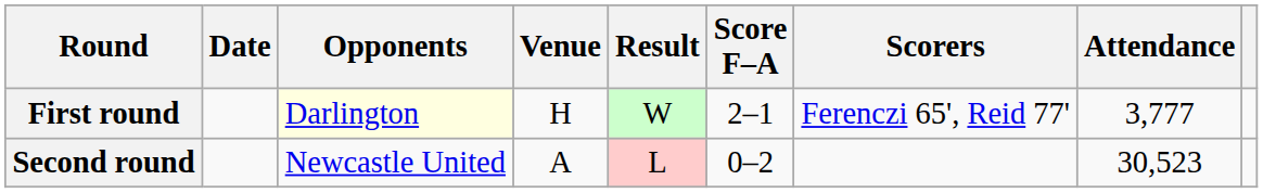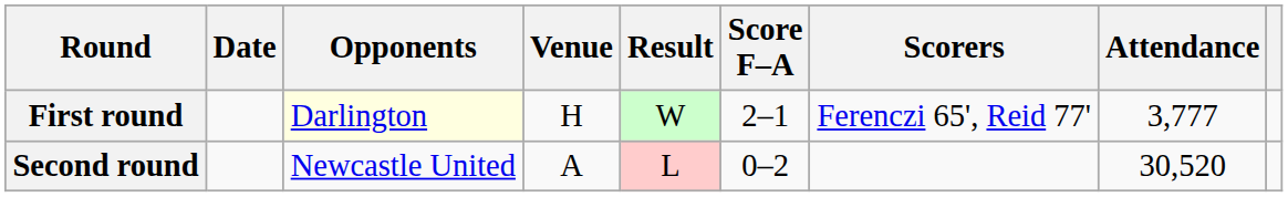 <table class="wikitable plainrowheaders sortable" style="text-align:center">
 <tr>
 <th scope="col">Round</th>
 <th scope="col">Date</th>
 <th scope="col">Opponents</th>
 <th scope="col">Venue</th>
 <th scope="col">Result</th>
 <th scope="col">Score<br>F–A</th>
 <th scope="col" class="unsortable">Scorers</th>
 <th scope="col">Attendance</th>
 <th scope="col" class="unsortable"></th>
 </tr>
 <tr>
 <th scope=row>First round</th>
 <td align=left></td>
 <td align=left style="background: lightyellow;"><a href='#'>Darlington</a></td>
 <td>H</td>
 <td bgcolor="#CCFFCC">W</td>
 <td>2–1</td>
 <td align=left><a href='#'>Ferenczi</a> 65', <a href='#'>Reid</a> 77'</td>
 <td>3,777</td>
 <td></td>
 </tr>
 <tr>
 <th scope=row>Second round</th>
 <td align=left></td>
 <td align=left><a href='#'>Newcastle United</a></td>
 <td>A</td>
 <td bgcolor="#FFCCCC">L</td>
 <td>0–2</td>
 <td></td>
-<td>30,523</td>
+<td>30,520</td>
 <td></td>
 </tr>
 </table>
